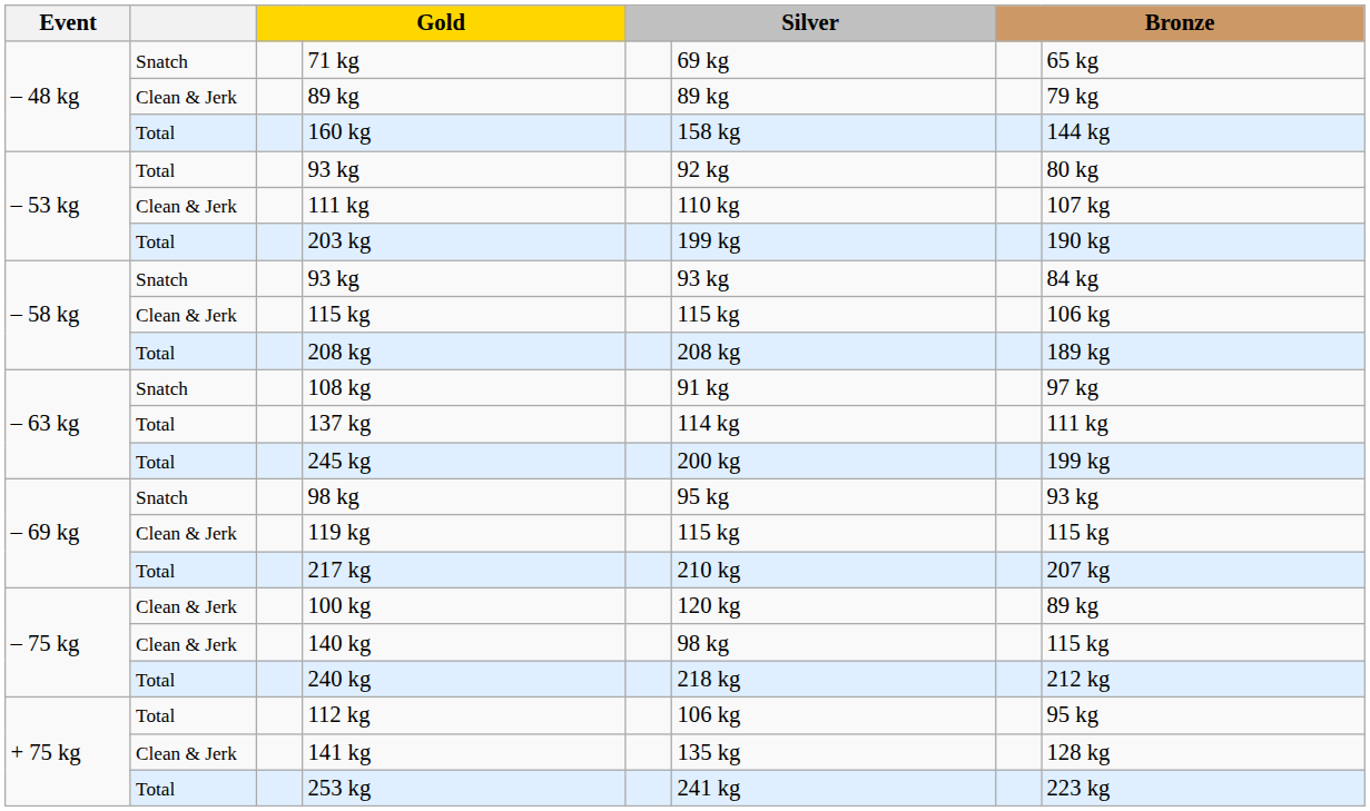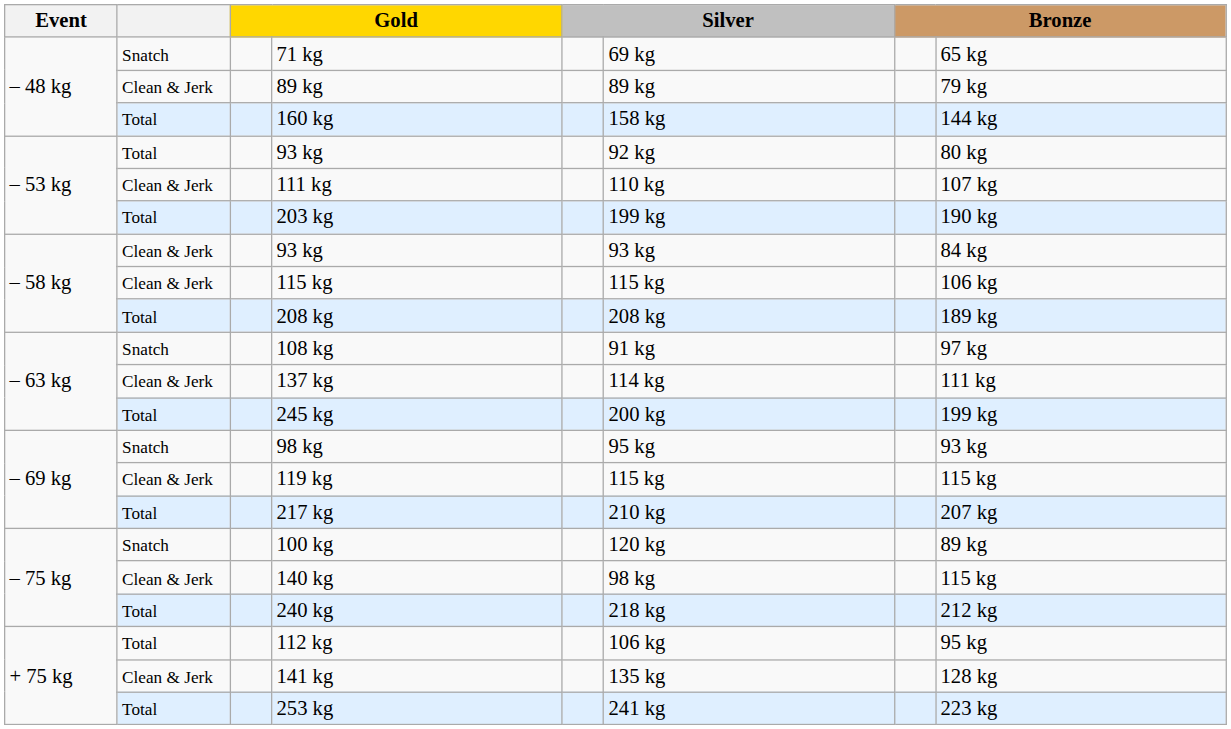 <table class="wikitable">
 <tr>
 <th width=80>Event</th>
 <th width=80></th>
 <td bgcolor=gold align="center" colspan=2 width=250><strong>Gold</strong></td>
 <td bgcolor=silver align="center" colspan=2 width=250><strong>Silver</strong></td>
 <td bgcolor=#cc9966 colspan=2 align="center" width=250><strong>Bronze</strong></td>
 </tr>
 <tr>
 <td rowspan=3>– 48 kg</td>
 <td><small>Snatch</small></td>
 <td></td>
 <td>71 kg</td>
 <td></td>
 <td>69 kg</td>
 <td></td>
 <td>65 kg</td>
 </tr>
 <tr>
 <td><small>Clean & Jerk</small></td>
 <td></td>
 <td>89 kg</td>
 <td></td>
 <td>89 kg</td>
 <td></td>
 <td>79 kg</td>
 </tr>
 <tr bgcolor=#dfefff>
 <td><small>Total</small></td>
 <td></td>
 <td>160 kg</td>
 <td></td>
 <td>158 kg</td>
 <td></td>
 <td>144 kg</td>
 </tr>
 <tr>
 <td rowspan=3>– 53 kg</td>
 <td><small>Total</small></td>
 <td></td>
 <td>93 kg</td>
 <td></td>
 <td>92 kg</td>
 <td></td>
 <td>80 kg</td>
 </tr>
 <tr>
 <td><small>Clean & Jerk</small></td>
 <td></td>
 <td>111 kg</td>
 <td></td>
 <td>110 kg</td>
 <td></td>
 <td>107 kg</td>
 </tr>
 <tr bgcolor=#dfefff>
 <td><small>Total</small></td>
 <td></td>
 <td>203 kg</td>
 <td></td>
 <td>199 kg</td>
 <td></td>
 <td>190 kg</td>
 </tr>
 <tr>
 <td rowspan=3>– 58 kg</td>
-<td><small>Snatch</small></td>
+<td><small>Clean & Jerk</small></td>
 <td></td>
 <td>93 kg</td>
 <td></td>
 <td>93 kg</td>
 <td></td>
 <td>84 kg</td>
 </tr>
 <tr>
 <td><small>Clean & Jerk</small></td>
 <td></td>
 <td>115 kg</td>
 <td></td>
 <td>115 kg</td>
 <td></td>
 <td>106 kg</td>
 </tr>
 <tr bgcolor=#dfefff>
 <td><small>Total</small></td>
 <td></td>
 <td>208 kg</td>
 <td></td>
 <td>208 kg</td>
 <td></td>
 <td>189 kg</td>
 </tr>
 <tr>
 <td rowspan=3>– 63 kg</td>
 <td><small>Snatch</small></td>
 <td></td>
 <td>108 kg</td>
 <td></td>
 <td>91 kg</td>
 <td></td>
 <td>97 kg</td>
 </tr>
 <tr>
-<td><small>Total</small></td>
+<td><small>Clean & Jerk</small></td>
 <td></td>
 <td>137 kg</td>
 <td></td>
 <td>114 kg</td>
 <td></td>
 <td>111 kg</td>
 </tr>
 <tr bgcolor=#dfefff>
 <td><small>Total</small></td>
 <td></td>
 <td>245 kg</td>
 <td></td>
 <td>200 kg</td>
 <td></td>
 <td>199 kg</td>
 </tr>
 <tr>
 <td rowspan=3>– 69 kg</td>
 <td><small>Snatch</small></td>
 <td></td>
 <td>98 kg</td>
 <td></td>
 <td>95 kg</td>
 <td></td>
 <td>93 kg</td>
 </tr>
 <tr>
 <td><small>Clean & Jerk</small></td>
 <td></td>
 <td>119 kg</td>
 <td></td>
 <td>115 kg</td>
 <td></td>
 <td>115 kg</td>
 </tr>
 <tr bgcolor=#dfefff>
 <td><small>Total</small></td>
 <td></td>
 <td>217 kg</td>
 <td></td>
 <td>210 kg</td>
 <td></td>
 <td>207 kg</td>
 </tr>
 <tr>
 <td rowspan=3>– 75 kg</td>
-<td><small>Clean & Jerk</small></td>
+<td><small>Snatch</small></td>
 <td></td>
 <td>100 kg</td>
 <td></td>
 <td>120 kg</td>
 <td></td>
 <td>89 kg</td>
 </tr>
 <tr>
 <td><small>Clean & Jerk</small></td>
 <td></td>
 <td>140 kg</td>
 <td></td>
 <td>98 kg</td>
 <td></td>
 <td>115 kg</td>
 </tr>
 <tr bgcolor=#dfefff>
 <td><small>Total</small></td>
 <td></td>
 <td>240 kg</td>
 <td></td>
 <td>218 kg</td>
 <td></td>
 <td>212 kg</td>
 </tr>
 <tr>
 <td rowspan=3>+ 75 kg</td>
 <td><small>Total</small></td>
 <td></td>
 <td>112 kg</td>
 <td></td>
 <td>106 kg</td>
 <td></td>
 <td>95 kg</td>
 </tr>
 <tr>
 <td><small>Clean & Jerk</small></td>
 <td></td>
 <td>141 kg</td>
 <td></td>
 <td>135 kg</td>
 <td></td>
 <td>128 kg</td>
 </tr>
 <tr bgcolor=#dfefff>
 <td><small>Total</small></td>
 <td></td>
 <td>253 kg</td>
 <td></td>
 <td>241 kg</td>
 <td></td>
 <td>223 kg</td>
 </tr>
 </table>
